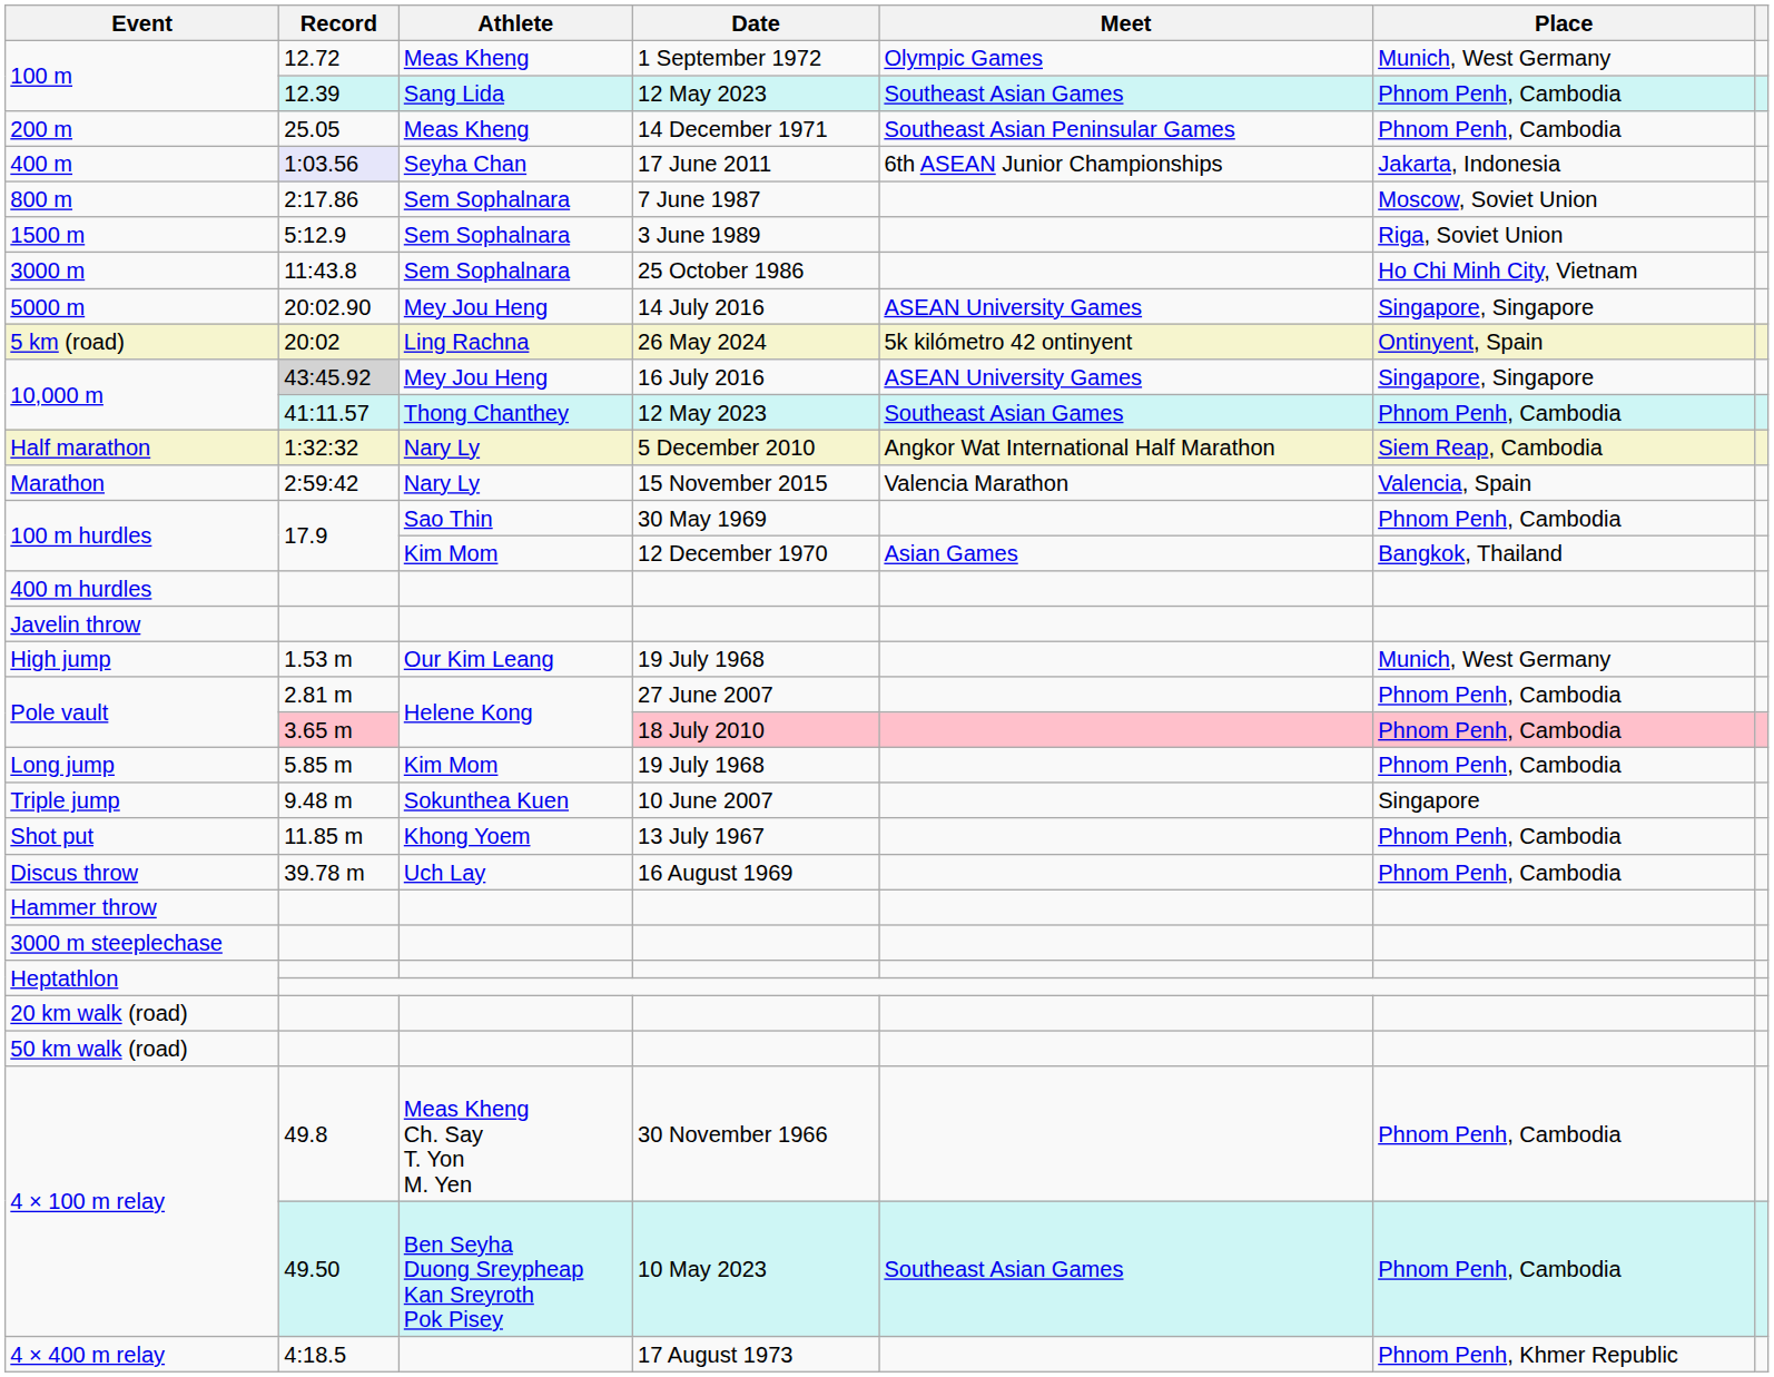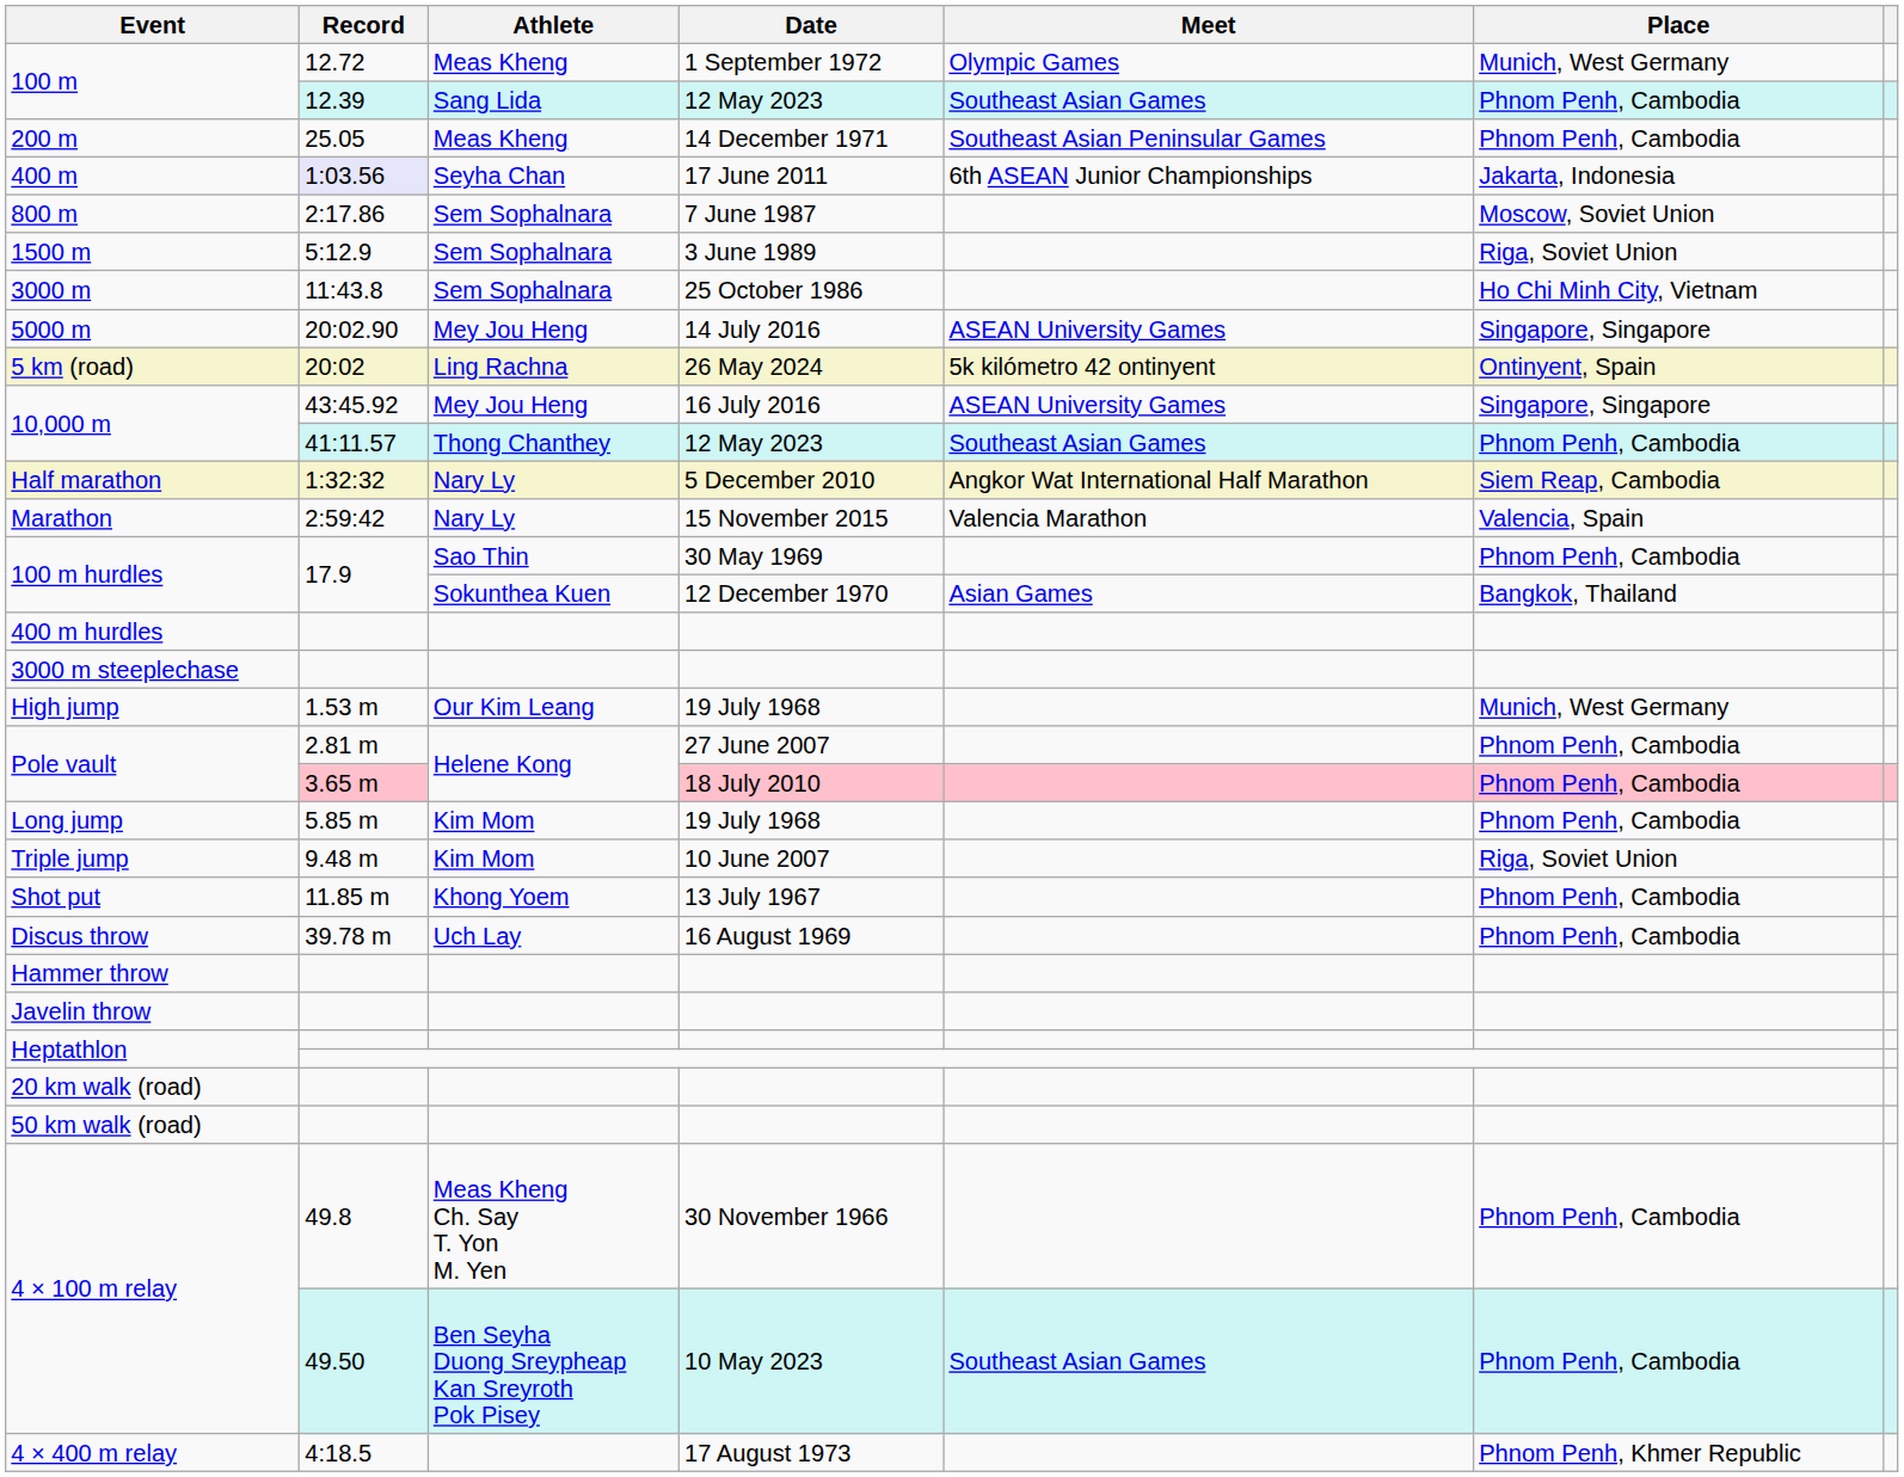 <table class="wikitable" style="font-size:95%; width: 95%;">
 <tr>
 <th>Event</th>
 <th>Record</th>
 <th>Athlete</th>
 <th>Date</th>
 <th>Meet</th>
 <th>Place</th>
 <th></th>
 </tr>
 <tr>
 <td rowspan=2><a href='#'>100 m</a></td>
 <td>12.72</td>
 <td><a href='#'>Meas Kheng</a></td>
 <td>1 September 1972</td>
 <td><a href='#'>Olympic Games</a></td>
 <td><a href='#'>Munich</a>, West Germany</td>
 <td></td>
 </tr>
 <tr bgcolor=#CEF6F5>
 <td>12.39 </td>
 <td><a href='#'>Sang Lida</a></td>
 <td>12 May 2023</td>
 <td><a href='#'>Southeast Asian Games</a></td>
 <td><a href='#'>Phnom Penh</a>, Cambodia</td>
 <td></td>
 </tr>
 <tr>
 <td><a href='#'>200 m</a></td>
 <td>25.05</td>
 <td><a href='#'>Meas Kheng</a></td>
 <td>14 December 1971</td>
 <td><a href='#'>Southeast Asian Peninsular Games</a></td>
 <td><a href='#'>Phnom Penh</a>, Cambodia</td>
 <td></td>
 </tr>
 <tr>
 <td><a href='#'>400 m</a></td>
 <td style="background: lavender;">1:03.56</td>
 <td><a href='#'>Seyha Chan</a></td>
 <td>17 June 2011</td>
 <td>6th <a href='#'>ASEAN</a> Junior Championships</td>
 <td><a href='#'>Jakarta</a>, Indonesia</td>
 <td></td>
 </tr>
 <tr>
 <td><a href='#'>800 m</a></td>
 <td>2:17.86</td>
 <td><a href='#'>Sem Sophalnara</a></td>
 <td>7 June 1987</td>
 <td></td>
 <td><a href='#'>Moscow</a>, Soviet Union</td>
 <td></td>
 </tr>
 <tr>
 <td><a href='#'>1500 m</a></td>
 <td>5:12.9</td>
 <td><a href='#'>Sem Sophalnara</a></td>
 <td>3 June 1989</td>
 <td></td>
 <td><a href='#'>Riga</a>, Soviet Union</td>
 <td></td>
 </tr>
 <tr>
 <td><a href='#'>3000 m</a></td>
 <td>11:43.8</td>
 <td><a href='#'>Sem Sophalnara</a></td>
 <td>25 October 1986</td>
 <td></td>
 <td><a href='#'>Ho Chi Minh City</a>, Vietnam</td>
 <td></td>
 </tr>
 <tr>
 <td><a href='#'>5000 m</a></td>
 <td>20:02.90</td>
 <td><a href='#'>Mey Jou Heng</a></td>
 <td>14 July 2016</td>
 <td><a href='#'>ASEAN University Games</a></td>
 <td><a href='#'>Singapore</a>, Singapore</td>
 <td></td>
 </tr>
 <tr style="background:#f6F5CE;">
 <td><a href='#'>5 km</a> (road)</td>
 <td>20:02</td>
 <td><a href='#'>Ling Rachna</a></td>
 <td>26 May 2024</td>
 <td>5k kilómetro 42 ontinyent</td>
 <td><a href='#'>Ontinyent</a>, Spain</td>
 <td></td>
 </tr>
 <tr>
 <td rowspan=2><a href='#'>10,000 m</a></td>
-<td style="background: lightgrey;">43:45.92</td>
+<td>43:45.92</td>
 <td><a href='#'>Mey Jou Heng</a></td>
 <td>16 July 2016</td>
 <td><a href='#'>ASEAN University Games</a></td>
 <td><a href='#'>Singapore</a>, Singapore</td>
 <td></td>
 </tr>
 <tr bgcolor=#CEF6F5>
 <td>41:11.57</td>
 <td><a href='#'>Thong Chanthey</a></td>
 <td>12 May 2023</td>
 <td><a href='#'>Southeast Asian Games</a></td>
 <td><a href='#'>Phnom Penh</a>, Cambodia</td>
 <td></td>
 </tr>
 <tr style="background:#f6F5CE;">
 <td><a href='#'>Half marathon</a></td>
 <td>1:32:32</td>
 <td><a href='#'>Nary Ly</a></td>
 <td>5 December 2010</td>
 <td>Angkor Wat International Half Marathon</td>
 <td><a href='#'>Siem Reap</a>, Cambodia</td>
 <td></td>
 </tr>
 <tr>
 <td><a href='#'>Marathon</a></td>
 <td>2:59:42</td>
 <td><a href='#'>Nary Ly</a></td>
 <td>15 November 2015</td>
 <td>Valencia Marathon</td>
 <td><a href='#'>Valencia</a>, Spain</td>
 <td></td>
 </tr>
 <tr>
 <td rowspan=2><a href='#'>100 m hurdles</a></td>
 <td rowspan=2>17.9 </td>
 <td><a href='#'>Sao Thin</a></td>
 <td>30 May 1969</td>
 <td></td>
 <td><a href='#'>Phnom Penh</a>, Cambodia</td>
 <td></td>
 </tr>
 <tr>
-<td><a href='#'>Kim Mom</a></td>
+<td><a href='#'>Sokunthea Kuen</a></td>
 <td>12 December 1970</td>
 <td><a href='#'>Asian Games</a></td>
 <td><a href='#'>Bangkok</a>, Thailand</td>
 <td></td>
 </tr>
 <tr>
 <td><a href='#'>400 m hurdles</a></td>
 <td></td>
 <td></td>
 <td></td>
 <td></td>
 <td></td>
 <td></td>
 </tr>
 <tr>
-<td><a href='#'>Javelin throw</a></td>
+<td><a href='#'>3000 m steeplechase</a></td>
 <td></td>
 <td></td>
 <td></td>
 <td></td>
 <td></td>
 <td></td>
 </tr>
 <tr>
 <td><a href='#'>High jump</a></td>
 <td>1.53 m</td>
 <td><a href='#'>Our Kim Leang</a></td>
 <td>19 July 1968</td>
 <td></td>
 <td><a href='#'>Munich</a>, West Germany</td>
 <td></td>
 </tr>
 <tr>
 <td rowspan=2><a href='#'>Pole vault</a></td>
 <td>2.81 m</td>
 <td rowspan=2><a href='#'>Helene Kong</a></td>
 <td>27 June 2007</td>
 <td></td>
 <td><a href='#'>Phnom Penh</a>, Cambodia</td>
 <td></td>
 </tr>
 <tr style="background:pink">
 <td>3.65 m </td>
 <td>18 July 2010</td>
 <td></td>
 <td><a href='#'>Phnom Penh</a>, Cambodia</td>
 <td></td>
 </tr>
 <tr>
 <td><a href='#'>Long jump</a></td>
 <td>5.85 m</td>
 <td><a href='#'>Kim Mom</a></td>
 <td>19 July 1968</td>
 <td></td>
 <td><a href='#'>Phnom Penh</a>, Cambodia</td>
 <td></td>
 </tr>
 <tr>
 <td><a href='#'>Triple jump</a></td>
 <td>9.48 m </td>
-<td><a href='#'>Sokunthea Kuen</a></td>
+<td><a href='#'>Kim Mom</a></td>
 <td>10 June 2007</td>
 <td></td>
-<td>Singapore</td>
+<td><a href='#'>Riga</a>, Soviet Union</td>
 <td></td>
 </tr>
 <tr>
 <td><a href='#'>Shot put</a></td>
 <td>11.85 m</td>
 <td><a href='#'>Khong Yoem</a></td>
 <td>13 July 1967</td>
 <td></td>
 <td><a href='#'>Phnom Penh</a>, Cambodia</td>
 <td></td>
 </tr>
 <tr>
 <td><a href='#'>Discus throw</a></td>
 <td>39.78 m</td>
 <td><a href='#'>Uch Lay</a></td>
 <td>16 August 1969</td>
 <td></td>
 <td><a href='#'>Phnom Penh</a>, Cambodia</td>
 <td></td>
 </tr>
 <tr>
 <td><a href='#'>Hammer throw</a></td>
 <td></td>
 <td></td>
 <td></td>
 <td></td>
 <td></td>
 <td></td>
 </tr>
 <tr>
-<td><a href='#'>3000 m steeplechase</a></td>
+<td><a href='#'>Javelin throw</a></td>
 <td></td>
 <td></td>
 <td></td>
 <td></td>
 <td></td>
 <td></td>
 </tr>
 <tr>
 <td rowspan=2><a href='#'>Heptathlon</a></td>
 <td></td>
 <td></td>
 <td></td>
 <td></td>
 <td></td>
 <td></td>
 </tr>
 <tr>
 <td colspan=5></td>
 <td></td>
 </tr>
 <tr>
 <td><a href='#'>20 km walk</a> (road)</td>
 <td></td>
 <td></td>
 <td></td>
 <td></td>
 <td></td>
 <td></td>
 </tr>
 <tr>
 <td><a href='#'>50 km walk</a> (road)</td>
 <td></td>
 <td></td>
 <td></td>
 <td></td>
 <td></td>
 <td></td>
 </tr>
 <tr>
 <td rowspan=2><a href='#'>4 × 100 m relay</a></td>
 <td>49.8 </td>
 <td><br><a href='#'>Meas Kheng</a><br>Ch. Say<br>T. Yon<br>M. Yen</td>
 <td>30 November 1966</td>
 <td></td>
 <td><a href='#'>Phnom Penh</a>, Cambodia</td>
 <td></td>
 </tr>
 <tr bgcolor=#CEF6F5>
 <td>49.50</td>
 <td><br><a href='#'>Ben Seyha</a><br><a href='#'>Duong Sreypheap</a><br><a href='#'>Kan Sreyroth</a><br><a href='#'>Pok Pisey</a></td>
 <td>10 May 2023</td>
 <td><a href='#'>Southeast Asian Games</a></td>
 <td><a href='#'>Phnom Penh</a>, Cambodia</td>
 <td></td>
 </tr>
 <tr>
 <td><a href='#'>4 × 400 m relay</a></td>
 <td>4:18.5</td>
 <td></td>
 <td>17 August 1973</td>
 <td></td>
 <td><a href='#'>Phnom Penh</a>, Khmer Republic</td>
 <td></td>
 </tr>
 </table>
